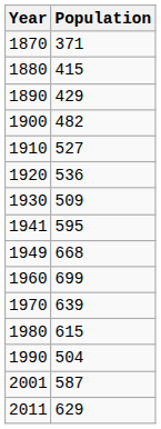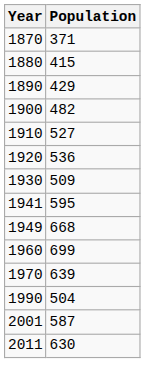 <table class="wikitable">
 <tr>
 <th>Year</th>
 <th>Population</th>
 </tr>
 <tr>
 <td>1870</td>
 <td>371</td>
 </tr>
 <tr>
 <td>1880</td>
 <td>415</td>
 </tr>
 <tr>
 <td>1890</td>
 <td>429</td>
 </tr>
 <tr>
 <td>1900</td>
 <td>482</td>
 </tr>
 <tr>
 <td>1910</td>
 <td>527</td>
 </tr>
 <tr>
 <td>1920</td>
 <td>536</td>
 </tr>
 <tr>
 <td>1930</td>
 <td>509</td>
 </tr>
 <tr>
 <td>1941</td>
 <td>595</td>
 </tr>
 <tr>
 <td>1949</td>
 <td>668</td>
 </tr>
 <tr>
 <td>1960</td>
 <td>699</td>
 </tr>
 <tr>
 <td>1970</td>
 <td>639</td>
 </tr>
 <tr>
-<td>1980</td>
-<td>615</td>
-</tr>
-<tr>
 <td>1990</td>
 <td>504</td>
 </tr>
 <tr>
 <td>2001</td>
 <td>587</td>
 </tr>
 <tr>
 <td>2011</td>
-<td>629</td>
+<td>630</td>
 </tr>
 </table>
